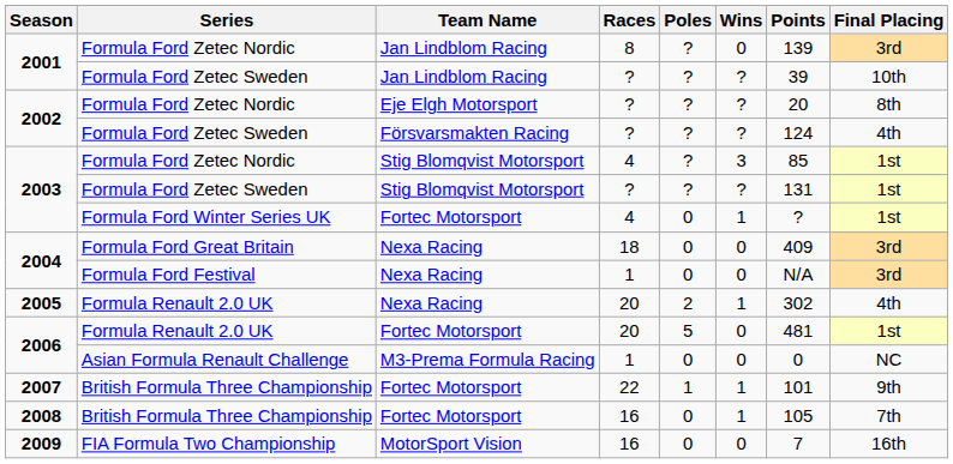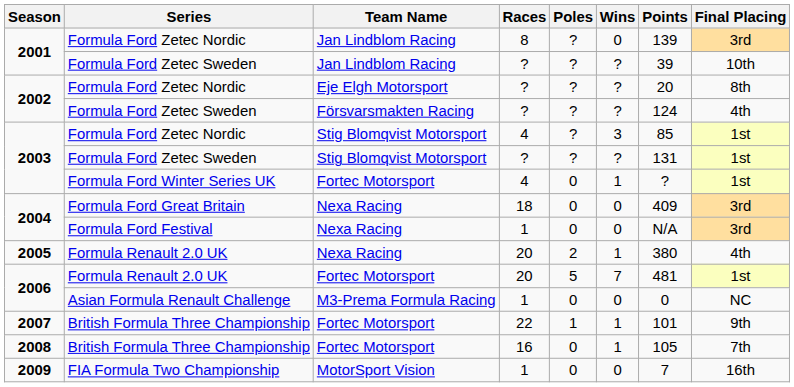 <table class="wikitable" style="font-size: 95%;">
 <tr>
 <th>Season</th>
 <th>Series</th>
 <th>Team Name</th>
 <th>Races</th>
 <th>Poles</th>
 <th>Wins</th>
 <th>Points</th>
 <th>Final Placing</th>
 </tr>
 <tr>
 <td align="center" rowspan=2><strong>2001</strong></td>
 <td><a href='#'>Formula Ford</a> Zetec Nordic</td>
 <td><a href='#'>Jan Lindblom Racing</a></td>
 <td align="center">8</td>
 <td align="center">?</td>
 <td align="center">0</td>
 <td align="center">139</td>
 <td align="center" style="background:#FFDF9F;">3rd</td>
 </tr>
 <tr>
 <td><a href='#'>Formula Ford</a> Zetec Sweden</td>
 <td><a href='#'>Jan Lindblom Racing</a></td>
 <td align="center">?</td>
 <td align="center">?</td>
 <td align="center">?</td>
 <td align="center">39</td>
 <td align="center">10th</td>
 </tr>
 <tr>
 <td align="center" rowspan=2><strong>2002</strong></td>
 <td><a href='#'>Formula Ford</a> Zetec Nordic</td>
 <td><a href='#'>Eje Elgh Motorsport</a></td>
 <td align="center">?</td>
 <td align="center">?</td>
 <td align="center">?</td>
 <td align="center">20</td>
 <td align="center">8th</td>
 </tr>
 <tr>
 <td><a href='#'>Formula Ford</a> Zetec Sweden</td>
 <td><a href='#'>Försvarsmakten Racing</a></td>
 <td align="center">?</td>
 <td align="center">?</td>
 <td align="center">?</td>
 <td align="center">124</td>
 <td align="center">4th</td>
 </tr>
 <tr>
 <td align="center" rowspan=3><strong>2003</strong></td>
 <td><a href='#'>Formula Ford</a> Zetec Nordic</td>
 <td><a href='#'>Stig Blomqvist Motorsport</a></td>
 <td align="center">4</td>
 <td align="center">?</td>
 <td align="center">3</td>
 <td align="center">85</td>
 <td align="center" style="background:#FBFFBF;">1st</td>
 </tr>
 <tr>
 <td><a href='#'>Formula Ford</a> Zetec Sweden</td>
 <td><a href='#'>Stig Blomqvist Motorsport</a></td>
 <td align="center">?</td>
 <td align="center">?</td>
 <td align="center">?</td>
 <td align="center">131</td>
 <td align="center" style="background:#FBFFBF;">1st</td>
 </tr>
 <tr>
 <td><a href='#'>Formula Ford Winter Series UK</a></td>
 <td><a href='#'>Fortec Motorsport</a></td>
 <td align="center">4</td>
 <td align="center">0</td>
 <td align="center">1</td>
 <td align="center">?</td>
 <td align="center" style="background:#FBFFBF;">1st</td>
 </tr>
 <tr>
 <td align="center" rowspan=2><strong>2004</strong></td>
 <td><a href='#'>Formula Ford Great Britain</a></td>
 <td><a href='#'>Nexa Racing</a></td>
 <td align="center">18</td>
 <td align="center">0</td>
 <td align="center">0</td>
 <td align="center">409</td>
 <td align="center" style="background:#FFDF9F;">3rd</td>
 </tr>
 <tr>
 <td><a href='#'>Formula Ford Festival</a></td>
 <td><a href='#'>Nexa Racing</a></td>
 <td align="center">1</td>
 <td align="center">0</td>
 <td align="center">0</td>
 <td align="center">N/A</td>
 <td align="center" style="background:#FFDF9F;">3rd</td>
 </tr>
 <tr>
 <td align="center"><strong>2005</strong></td>
 <td><a href='#'>Formula Renault 2.0 UK</a></td>
 <td><a href='#'>Nexa Racing</a></td>
 <td align="center">20</td>
 <td align="center">2</td>
 <td align="center">1</td>
-<td align="center">302</td>
+<td align="center">380</td>
 <td align="center">4th</td>
 </tr>
 <tr>
 <td align="center" rowspan=2><strong>2006</strong></td>
 <td><a href='#'>Formula Renault 2.0 UK</a></td>
 <td><a href='#'>Fortec Motorsport</a></td>
 <td align="center">20</td>
 <td align="center">5</td>
-<td align="center">0</td>
+<td align="center">7</td>
 <td align="center">481</td>
 <td align="center" style="background:#FBFFBF;">1st</td>
 </tr>
 <tr>
 <td><a href='#'>Asian Formula Renault Challenge</a></td>
 <td><a href='#'>M3-Prema Formula Racing</a></td>
 <td align="center">1</td>
 <td align="center">0</td>
 <td align="center">0</td>
 <td align="center">0</td>
 <td align="center">NC</td>
 </tr>
 <tr>
 <td align="center"><strong>2007</strong></td>
 <td><a href='#'>British Formula Three Championship</a></td>
 <td><a href='#'>Fortec Motorsport</a></td>
 <td align="center">22</td>
 <td align="center">1</td>
 <td align="center">1</td>
 <td align="center">101</td>
 <td align="center">9th</td>
 </tr>
 <tr>
 <td align="center"><strong>2008</strong></td>
 <td><a href='#'>British Formula Three Championship</a></td>
 <td><a href='#'>Fortec Motorsport</a></td>
 <td align="center">16</td>
 <td align="center">0</td>
 <td align="center">1</td>
 <td align="center">105</td>
 <td align="center">7th</td>
 </tr>
 <tr>
 <td align="center"><strong>2009</strong></td>
 <td><a href='#'>FIA Formula Two Championship</a></td>
 <td><a href='#'>MotorSport Vision</a></td>
-<td align="center">16</td>
+<td align="center">1</td>
 <td align="center">0</td>
 <td align="center">0</td>
 <td align="center">7</td>
 <td align="center">16th</td>
 </tr>
 </table>
